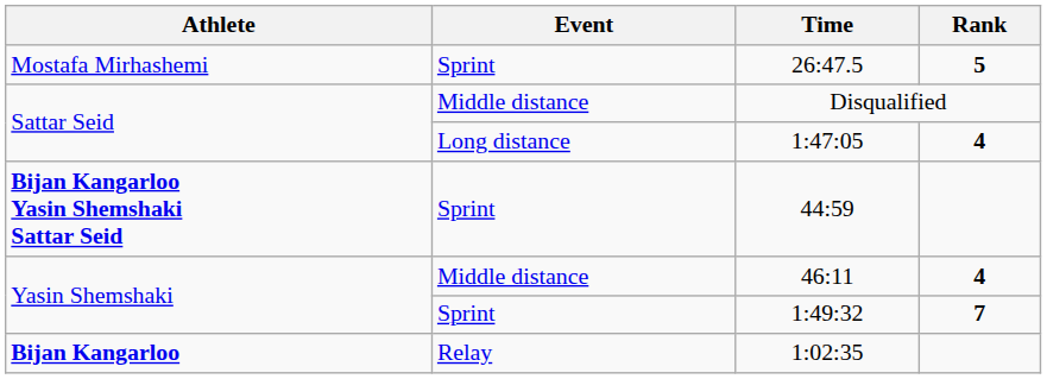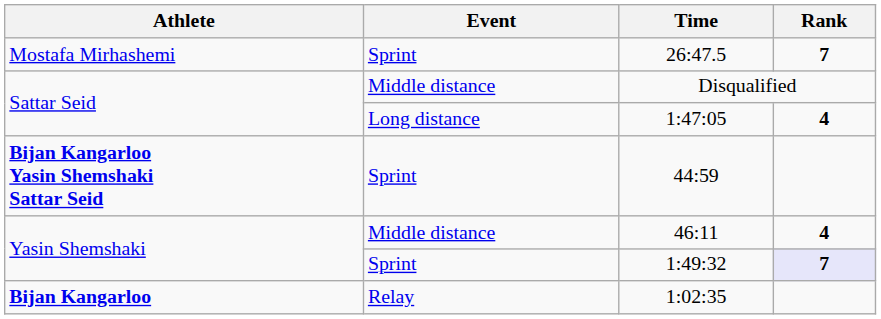 <table class="wikitable" width="50%" style="text-align:center; font-size:90%">
 <tr>
 <th width="35%">Athlete</th>
 <th width="25%">Event</th>
 <th width="15%">Time</th>
 <th width="10%">Rank</th>
 </tr>
 <tr>
 <td align="left"><a href='#'>Mostafa Mirhashemi</a></td>
 <td align="left"><a href='#'>Sprint</a></td>
 <td>26:47.5</td>
-<td><strong>5</strong></td>
+<td><strong>7</strong></td>
 </tr>
 <tr>
 <td align="left" rowspan=2><a href='#'>Sattar Seid</a></td>
 <td align="left"><a href='#'>Middle distance</a></td>
 <td colspan=2>Disqualified</td>
 </tr>
 <tr>
 <td align="left"><a href='#'>Long distance</a></td>
 <td>1:47:05</td>
 <td><strong>4</strong></td>
 </tr>
 <tr>
 <td align="left"><strong><a href='#'>Bijan Kangarloo</a><br><a href='#'>Yasin Shemshaki</a><br><a href='#'>Sattar Seid</a></strong></td>
 <td align="left"><a href='#'>Sprint</a></td>
 <td>44:59</td>
 <td></td>
 </tr>
 <tr>
 <td align="left" rowspan=2><a href='#'>Yasin Shemshaki</a></td>
 <td align="left"><a href='#'>Middle distance</a></td>
 <td>46:11</td>
 <td><strong>4</strong></td>
 </tr>
 <tr>
 <td align="left"><a href='#'>Sprint</a></td>
 <td>1:49:32</td>
-<td><strong>7</strong></td>
+<td style="background: lavender;"><strong>7</strong></td>
 </tr>
 <tr>
 <td align="left"><strong><a href='#'>Bijan Kangarloo</a></strong></td>
 <td align="left"><a href='#'>Relay</a></td>
 <td>1:02:35</td>
 <td></td>
 </tr>
 </table>
